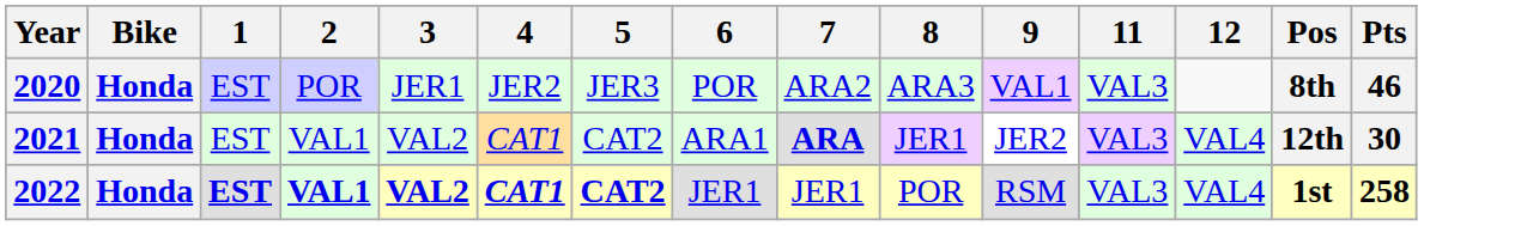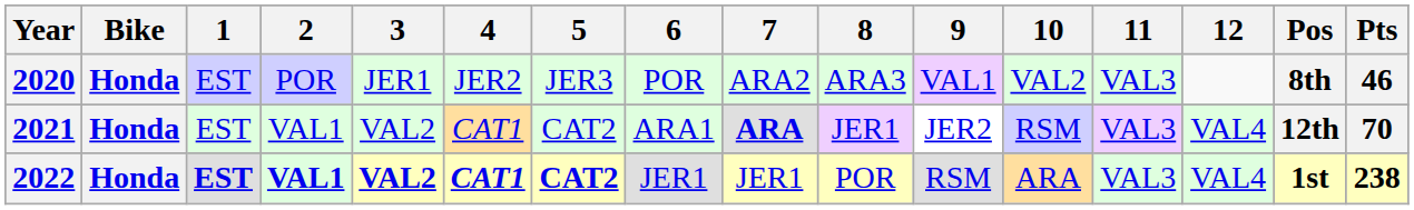 <table class="wikitable" style="text-align:center;">
 <tr>
 <th>Year</th>
 <th>Bike</th>
 <th>1</th>
 <th>2</th>
 <th>3</th>
 <th>4</th>
 <th>5</th>
 <th>6</th>
 <th>7</th>
 <th>8</th>
 <th>9</th>
+<th>10</th>
 <th>11</th>
 <th>12</th>
 <th>Pos</th>
 <th>Pts</th>
 </tr>
 <tr>
 <th><a href='#'>2020</a></th>
 <th><a href='#'>Honda</a></th>
 <td style="background:#cfcfff;"><a href='#'>EST</a><br></td>
 <td style="background:#cfcfff;"><a href='#'>POR</a><br></td>
 <td style="background:#dfffdf;"><a href='#'>JER1</a><br></td>
 <td style="background:#dfffdf;"><a href='#'>JER2</a><br></td>
 <td style="background:#dfffdf;"><a href='#'>JER3</a><br></td>
 <td style="background:#dfffdf;"><a href='#'>POR</a><br></td>
 <td style="background:#dfffdf;"><a href='#'>ARA2</a><br></td>
 <td style="background:#dfffdf;"><a href='#'>ARA3</a><br></td>
 <td style="background:#efcfff;"><a href='#'>VAL1</a><br></td>
+<td style="background:#dfffdf;"><a href='#'>VAL2</a><br></td>
 <td style="background:#dfffdf;"><a href='#'>VAL3</a><br></td>
 <td></td>
 <th>8th</th>
 <th>46</th>
 </tr>
 <tr>
 <th><a href='#'>2021</a></th>
 <th><a href='#'>Honda</a></th>
 <td style="background:#dfffdf;"><a href='#'>EST</a><br></td>
 <td style="background:#dfffdf;"><a href='#'>VAL1</a><br></td>
 <td style="background:#dfffdf;"><a href='#'>VAL2</a><br></td>
 <td style="background:#ffdf9f;"><em><a href='#'>CAT1</a></em><br></td>
 <td style="background:#dfffdf;"><a href='#'>CAT2</a><br></td>
 <td style="background:#dfffdf;"><a href='#'>ARA1</a><br></td>
 <td style="background:#dfdfdf;"><strong><a href='#'>ARA</a></strong><br></td>
 <td style="background:#efcfff;"><a href='#'>JER1</a><br></td>
 <td style="background:#ffffff;"><a href='#'>JER2</a><br></td>
+<td style="background:#cfcfff;"><a href='#'>RSM</a><br></td>
 <td style="background:#efcfff;"><a href='#'>VAL3</a><br></td>
 <td style="background:#dfffdf;"><a href='#'>VAL4</a><br></td>
 <th>12th</th>
-<th>30</th>
+<th>70</th>
 </tr>
 <tr>
 <th><a href='#'>2022</a></th>
 <th><a href='#'>Honda</a></th>
 <td style="background:#DFDFDF;"><strong><a href='#'>EST</a></strong><br></td>
 <td style="background:#DFFFDF;"><strong><a href='#'>VAL1</a></strong><br></td>
 <td style="background:#FFFFBF;"><strong><a href='#'>VAL2</a></strong><br></td>
 <td style="background:#FFFFBF;"><strong><em><a href='#'>CAT1</a></em></strong><br></td>
 <td style="background:#ffffbf;"><strong><a href='#'>CAT2</a></strong><br></td>
 <td style="background:#dfdfdf;"><a href='#'>JER1</a><br></td>
 <td style="background:#FFFFBF;"><a href='#'>JER1</a><br></td>
 <td style="background:#FFFFBF;"><a href='#'>POR</a><br></td>
 <td style="background:#DFDFDF;"><a href='#'>RSM</a><br></td>
+<td style="background:#FFDF9F;"><a href='#'>ARA</a><br></td>
 <td style="background:#DFFFDF;"><a href='#'>VAL3</a><br></td>
 <td style="background:#DFFFDF;"><a href='#'>VAL4</a><br></td>
 <th style="background:#ffffbf;">1st</th>
-<th style="background:#ffffbf;">258</th>
+<th style="background:#ffffbf;">238</th>
 </tr>
 </table>
